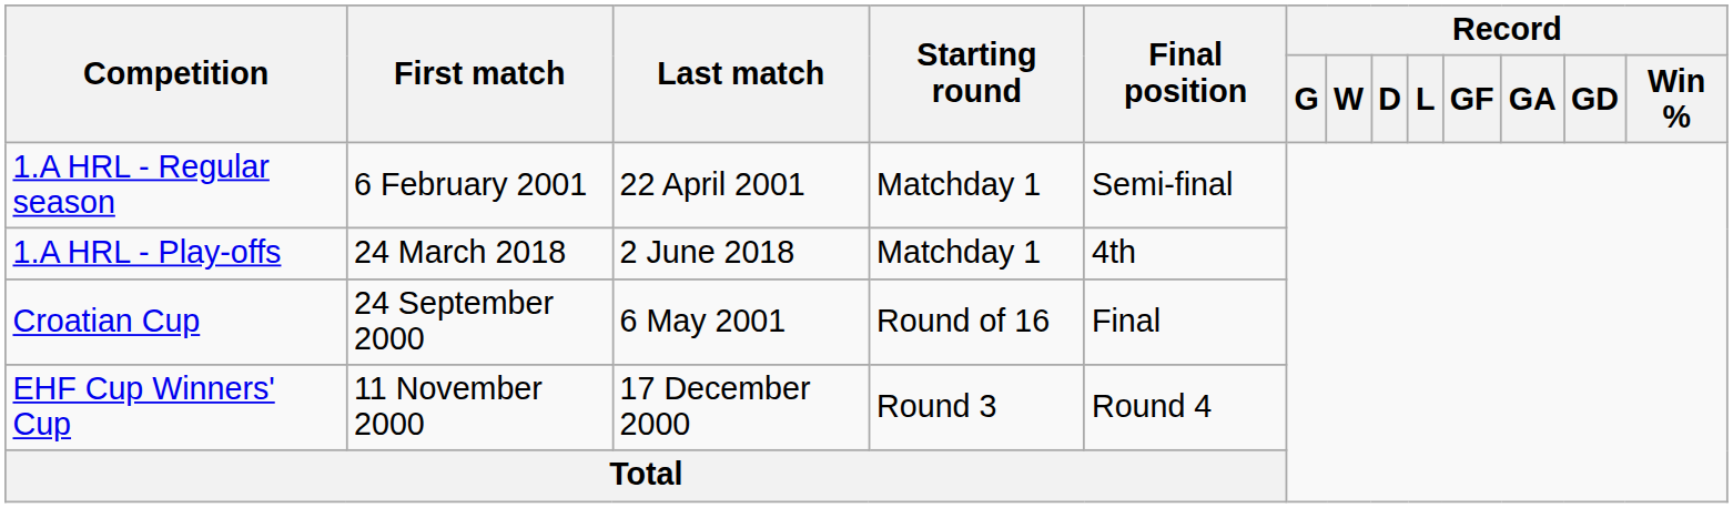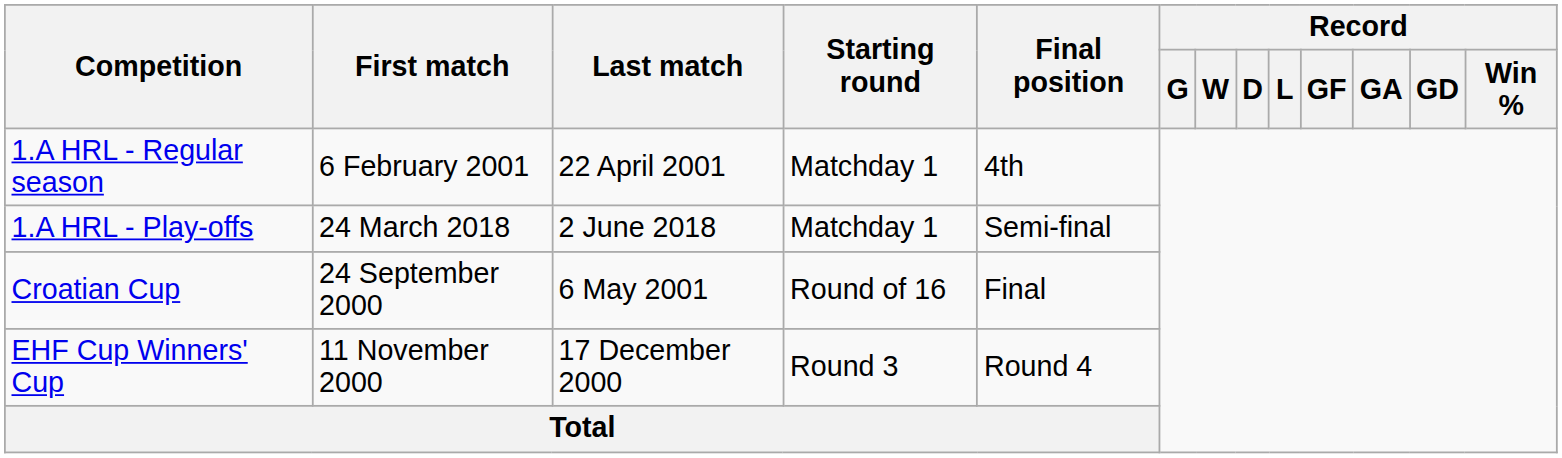 <table class="wikitable" style="text-align: center">
 <tr>
 <th rowspan="2">Competition</th>
 <th rowspan="2">First match</th>
 <th rowspan="2">Last match</th>
 <th rowspan="2">Starting round</th>
 <th rowspan="2">Final position</th>
 <th colspan="8">Record</th>
 </tr>
 <tr>
 <th>G</th>
 <th>W</th>
 <th>D</th>
 <th>L</th>
 <th>GF</th>
 <th>GA</th>
 <th>GD</th>
 <th>Win %</th>
 </tr>
 <tr>
 <td align=left><a href='#'>1.A HRL - Regular season</a></td>
 <td align=left>6 February 2001</td>
 <td align=left>22 April 2001</td>
 <td align=left>Matchday 1</td>
-<td align=left>Semi-final<br></td>
+<td align=left>4th<br></td>
 </tr>
 <tr>
 <td align=left><a href='#'>1.A HRL - Play-offs</a></td>
 <td align=left>24 March 2018</td>
 <td align=left>2 June 2018</td>
 <td align=left>Matchday 1</td>
-<td align=left>4th<br></td>
+<td align=left>Semi-final<br></td>
 </tr>
 <tr>
 <td align=left><a href='#'>Croatian Cup</a></td>
 <td align=left>24 September 2000</td>
 <td align=left>6 May 2001</td>
 <td align=left>Round of 16</td>
 <td align=left>Final<br></td>
 </tr>
 <tr>
 <td align=left><a href='#'>EHF Cup Winners' Cup</a></td>
 <td align=left>11 November 2000</td>
 <td align=left>17 December 2000</td>
 <td align=left>Round 3</td>
 <td align=left>Round 4<br></td>
 </tr>
 <tr>
 <th colspan="5">Total<br></th>
 </tr>
 </table>
